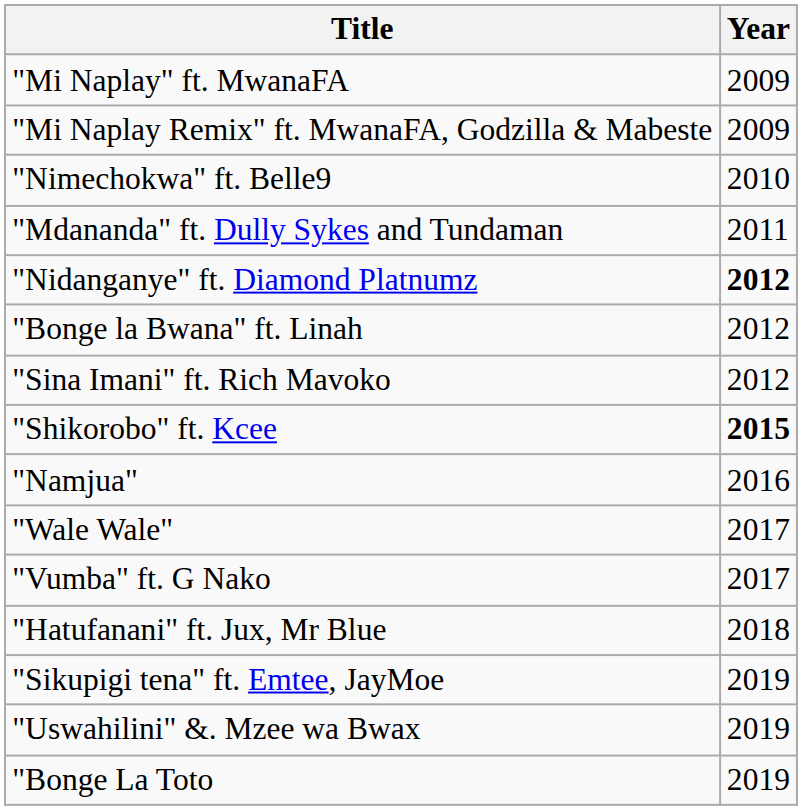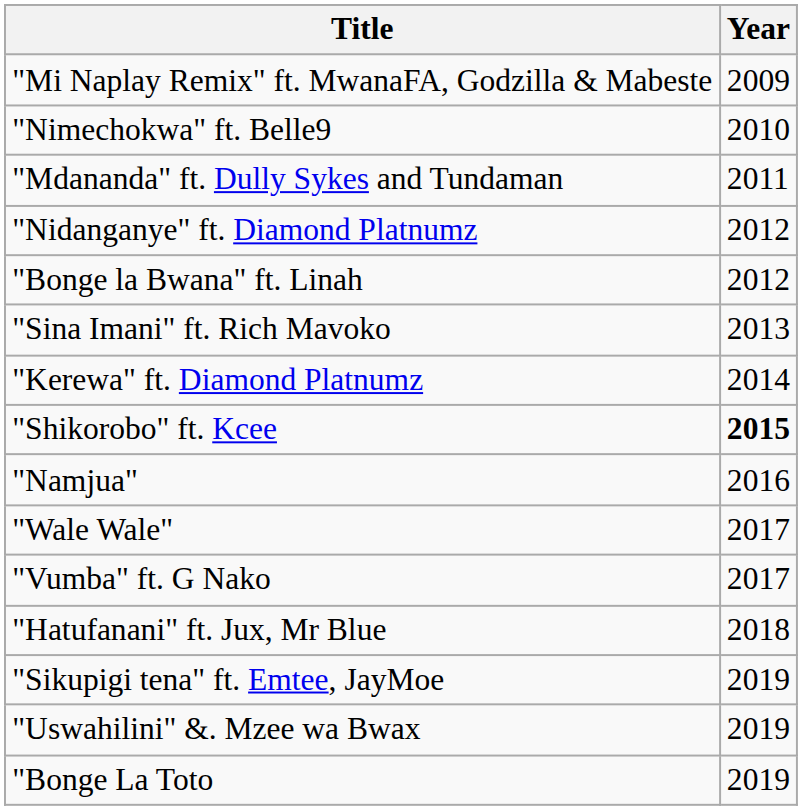 <table class="wikitable">
 <tr>
 <th>Title</th>
 <th>Year</th>
-</tr>
-<tr>
-<td>"Mi Naplay" ft. MwanaFA</td>
-<td>2009</td>
 </tr>
 <tr>
 <td>"Mi Naplay Remix" ft. MwanaFA, Godzilla & Mabeste</td>
 <td>2009</td>
 </tr>
 <tr>
 <td>"Nimechokwa" ft. Belle9</td>
 <td>2010</td>
 </tr>
 <tr>
 <td>"Mdananda" ft. <a href='#'>Dully Sykes</a> and Tundaman</td>
 <td>2011</td>
 </tr>
 <tr>
 <td>"Nidanganye" ft. <a href='#'>Diamond Platnumz</a></td>
-<td><strong>2012</strong></td>
+<td>2012</td>
 </tr>
 <tr>
 <td>"Bonge  la Bwana" ft. Linah</td>
 <td>2012</td>
 </tr>
 <tr>
 <td>"Sina  Imani" ft. Rich Mavoko</td>
-<td>2012</td>
+<td>2013</td>
+</tr>
+<tr>
+<td>"Kerewa" ft. <a href='#'>Diamond Platnumz</a></td>
+<td>2014</td>
 </tr>
 <tr>
 <td>"Shikorobo" ft. <a href='#'>Kcee</a></td>
 <td><strong>2015</strong></td>
 </tr>
 <tr>
 <td>"Namjua"</td>
 <td>2016</td>
 </tr>
 <tr>
 <td>"Wale Wale"</td>
 <td>2017</td>
 </tr>
 <tr>
 <td>"Vumba" ft. G Nako</td>
 <td>2017</td>
 </tr>
 <tr>
 <td>"Hatufanani" ft. Jux, Mr Blue</td>
 <td>2018</td>
 </tr>
 <tr>
 <td>"Sikupigi tena" ft. <a href='#'>Emtee</a>, JayMoe</td>
 <td>2019</td>
 </tr>
 <tr>
 <td>"Uswahilini" &. Mzee wa Bwax</td>
 <td>2019</td>
 </tr>
 <tr>
 <td>"Bonge La Toto</td>
 <td>2019</td>
 </tr>
 </table>
